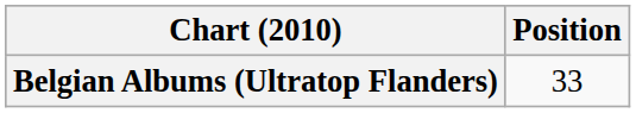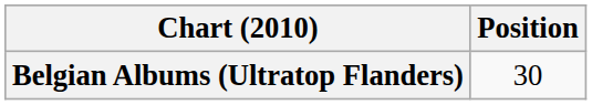 <table class="wikitable plainrowheaders" style="text-align:center">
 <tr>
 <th scope="col">Chart (2010)</th>
 <th scope="col">Position</th>
 </tr>
 <tr>
 <th scope="row">Belgian Albums (Ultratop Flanders)</th>
-<td>33</td>
+<td>30</td>
 </tr>
 </table>
